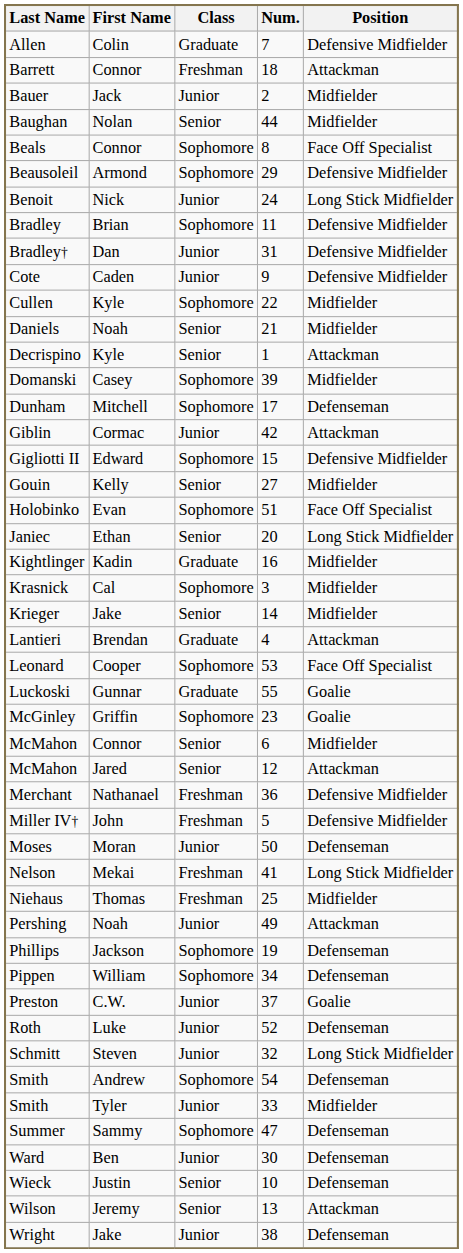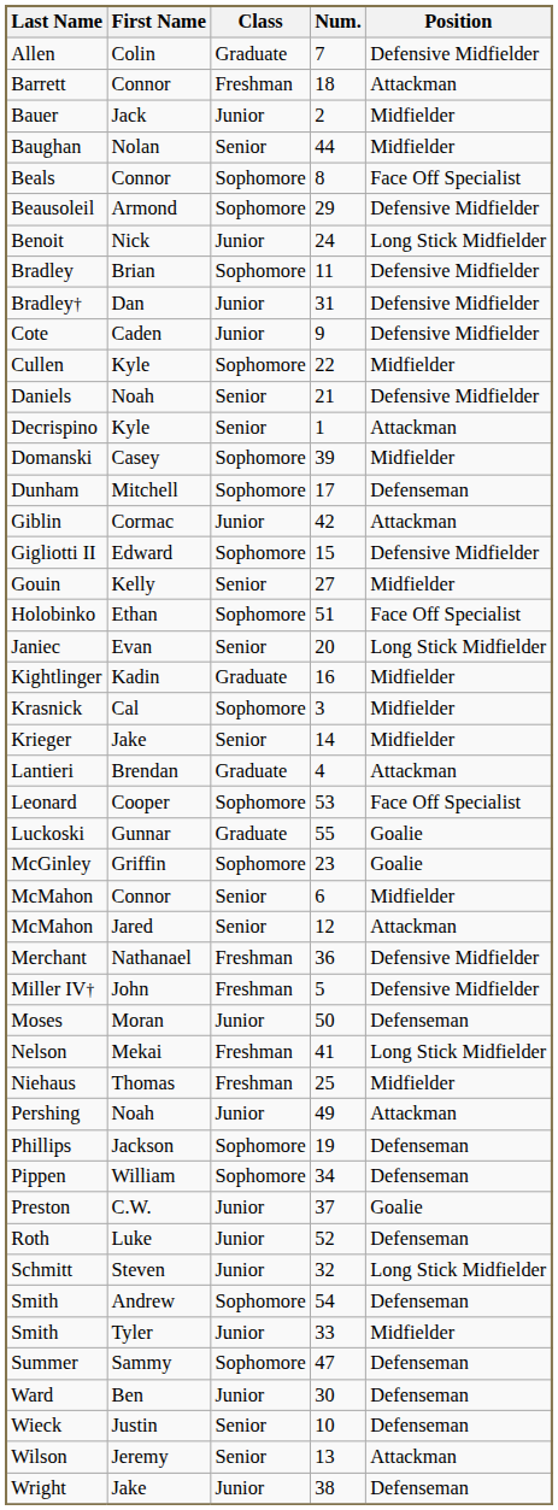 <table class = "wikitable sortable" style = "border: solid 2px #84754E;">
 <tr>
 <th>Last Name</th>
 <th>First Name</th>
 <th>Class</th>
 <th>Num.</th>
 <th>Position</th>
 </tr>
 <tr>
 <td>Allen</td>
 <td>Colin</td>
 <td>Graduate</td>
 <td>7</td>
 <td>Defensive Midfielder</td>
 </tr>
 <tr>
 <td>Barrett</td>
 <td>Connor</td>
 <td>Freshman</td>
 <td>18</td>
 <td>Attackman</td>
 </tr>
 <tr>
 <td>Bauer</td>
 <td>Jack</td>
 <td>Junior</td>
 <td>2</td>
 <td>Midfielder</td>
 </tr>
 <tr>
 <td>Baughan</td>
 <td>Nolan</td>
 <td>Senior</td>
 <td>44</td>
 <td>Midfielder</td>
 </tr>
 <tr>
 <td>Beals</td>
 <td>Connor</td>
 <td>Sophomore</td>
 <td>8</td>
 <td>Face Off Specialist</td>
 </tr>
 <tr>
 <td>Beausoleil</td>
 <td>Armond</td>
 <td>Sophomore</td>
 <td>29</td>
 <td>Defensive Midfielder</td>
 </tr>
 <tr>
 <td>Benoit</td>
 <td>Nick</td>
 <td>Junior</td>
 <td>24</td>
 <td>Long Stick Midfielder</td>
 </tr>
 <tr>
 <td>Bradley</td>
 <td>Brian</td>
 <td>Sophomore</td>
 <td>11</td>
 <td>Defensive Midfielder</td>
 </tr>
 <tr>
 <td>Bradley<small>†</small></td>
 <td>Dan</td>
 <td>Junior</td>
 <td>31</td>
 <td>Defensive Midfielder</td>
 </tr>
 <tr>
 <td>Cote</td>
 <td>Caden</td>
 <td>Junior</td>
 <td>9</td>
 <td>Defensive Midfielder</td>
 </tr>
 <tr>
 <td>Cullen</td>
 <td>Kyle</td>
 <td>Sophomore</td>
 <td>22</td>
 <td>Midfielder</td>
 </tr>
 <tr>
 <td>Daniels</td>
 <td>Noah</td>
 <td>Senior</td>
 <td>21</td>
-<td>Midfielder</td>
+<td>Defensive Midfielder</td>
 </tr>
 <tr>
 <td>Decrispino</td>
 <td>Kyle</td>
 <td>Senior</td>
 <td>1</td>
 <td>Attackman</td>
 </tr>
 <tr>
 <td>Domanski</td>
 <td>Casey</td>
 <td>Sophomore</td>
 <td>39</td>
 <td>Midfielder</td>
 </tr>
 <tr>
 <td>Dunham</td>
 <td>Mitchell</td>
 <td>Sophomore</td>
 <td>17</td>
 <td>Defenseman</td>
 </tr>
 <tr>
 <td>Giblin</td>
 <td>Cormac</td>
 <td>Junior</td>
 <td>42</td>
 <td>Attackman</td>
 </tr>
 <tr>
 <td>Gigliotti II</td>
 <td>Edward</td>
 <td>Sophomore</td>
 <td>15</td>
 <td>Defensive Midfielder</td>
 </tr>
 <tr>
 <td>Gouin</td>
 <td>Kelly</td>
 <td>Senior</td>
 <td>27</td>
 <td>Midfielder</td>
 </tr>
 <tr>
 <td>Holobinko</td>
-<td>Evan</td>
+<td>Ethan</td>
 <td>Sophomore</td>
 <td>51</td>
 <td>Face Off Specialist</td>
 </tr>
 <tr>
 <td>Janiec</td>
-<td>Ethan</td>
+<td>Evan</td>
 <td>Senior</td>
 <td>20</td>
 <td>Long Stick Midfielder</td>
 </tr>
 <tr>
 <td>Kightlinger</td>
 <td>Kadin</td>
 <td>Graduate</td>
 <td>16</td>
 <td>Midfielder</td>
 </tr>
 <tr>
 <td>Krasnick</td>
 <td>Cal</td>
 <td>Sophomore</td>
 <td>3</td>
 <td>Midfielder</td>
 </tr>
 <tr>
 <td>Krieger</td>
 <td>Jake</td>
 <td>Senior</td>
 <td>14</td>
 <td>Midfielder</td>
 </tr>
 <tr>
 <td>Lantieri</td>
 <td>Brendan</td>
 <td>Graduate</td>
 <td>4</td>
 <td>Attackman</td>
 </tr>
 <tr>
 <td>Leonard</td>
 <td>Cooper</td>
 <td>Sophomore</td>
 <td>53</td>
 <td>Face Off Specialist</td>
 </tr>
 <tr>
 <td>Luckoski</td>
 <td>Gunnar</td>
 <td>Graduate</td>
 <td>55</td>
 <td>Goalie</td>
 </tr>
 <tr>
 <td>McGinley</td>
 <td>Griffin</td>
 <td>Sophomore</td>
 <td>23</td>
 <td>Goalie</td>
 </tr>
 <tr>
 <td>McMahon</td>
 <td>Connor</td>
 <td>Senior</td>
 <td>6</td>
 <td>Midfielder</td>
 </tr>
 <tr>
 <td>McMahon</td>
 <td>Jared</td>
 <td>Senior</td>
 <td>12</td>
 <td>Attackman</td>
 </tr>
 <tr>
 <td>Merchant</td>
 <td>Nathanael</td>
 <td>Freshman</td>
 <td>36</td>
 <td>Defensive Midfielder</td>
 </tr>
 <tr>
 <td>Miller IV<small>†</small></td>
 <td>John</td>
 <td>Freshman</td>
 <td>5</td>
 <td>Defensive Midfielder</td>
 </tr>
 <tr>
 <td>Moses</td>
 <td>Moran</td>
 <td>Junior</td>
 <td>50</td>
 <td>Defenseman</td>
 </tr>
 <tr>
 <td>Nelson</td>
 <td>Mekai</td>
 <td>Freshman</td>
 <td>41</td>
 <td>Long Stick Midfielder</td>
 </tr>
 <tr>
 <td>Niehaus</td>
 <td>Thomas</td>
 <td>Freshman</td>
 <td>25</td>
 <td>Midfielder</td>
 </tr>
 <tr>
 <td>Pershing</td>
 <td>Noah</td>
 <td>Junior</td>
 <td>49</td>
 <td>Attackman</td>
 </tr>
 <tr>
 <td>Phillips</td>
 <td>Jackson</td>
 <td>Sophomore</td>
 <td>19</td>
 <td>Defenseman</td>
 </tr>
 <tr>
 <td>Pippen</td>
 <td>William</td>
 <td>Sophomore</td>
 <td>34</td>
 <td>Defenseman</td>
 </tr>
 <tr>
 <td>Preston</td>
 <td>C.W.</td>
 <td>Junior</td>
 <td>37</td>
 <td>Goalie</td>
 </tr>
 <tr>
 <td>Roth</td>
 <td>Luke</td>
 <td>Junior</td>
 <td>52</td>
 <td>Defenseman</td>
 </tr>
 <tr>
 <td>Schmitt</td>
 <td>Steven</td>
 <td>Junior</td>
 <td>32</td>
 <td>Long Stick Midfielder</td>
 </tr>
 <tr>
 <td>Smith</td>
 <td>Andrew</td>
 <td>Sophomore</td>
 <td>54</td>
 <td>Defenseman</td>
 </tr>
 <tr>
 <td>Smith</td>
 <td>Tyler</td>
 <td>Junior</td>
 <td>33</td>
 <td>Midfielder</td>
 </tr>
 <tr>
 <td>Summer</td>
 <td>Sammy</td>
 <td>Sophomore</td>
 <td>47</td>
 <td>Defenseman</td>
 </tr>
 <tr>
 <td>Ward</td>
 <td>Ben</td>
 <td>Junior</td>
 <td>30</td>
 <td>Defenseman</td>
 </tr>
 <tr>
 <td>Wieck</td>
 <td>Justin</td>
 <td>Senior</td>
 <td>10</td>
 <td>Defenseman</td>
 </tr>
 <tr>
 <td>Wilson</td>
 <td>Jeremy</td>
 <td>Senior</td>
 <td>13</td>
 <td>Attackman</td>
 </tr>
 <tr>
 <td>Wright</td>
 <td>Jake</td>
 <td>Junior</td>
 <td>38</td>
 <td>Defenseman</td>
 </tr>
 <tr>
 </tr>
 </table>
